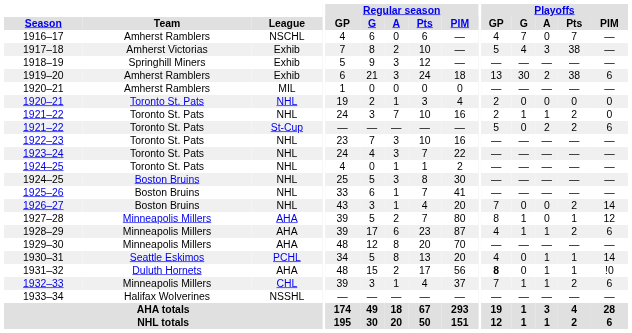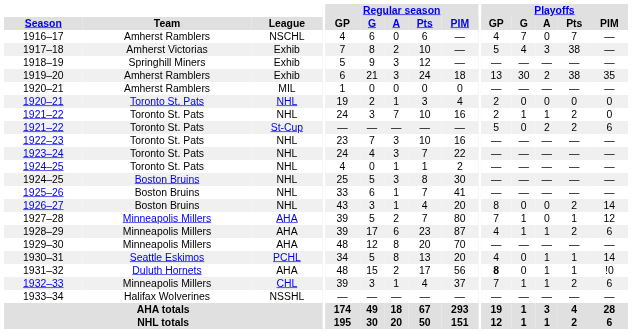 <table border="0" cellpadding="1" cellspacing="0" style="text-align:center; width:60em">
 <tr bgcolor="#e0e0e0">
 <th colspan="3" bgcolor="#ffffff"></th>
 <th rowspan="100" bgcolor="#ffffff"></th>
 <th colspan="5"><a href='#'>Regular season</a></th>
 <th rowspan="100" bgcolor="#ffffff"></th>
 <th colspan="5"><a href='#'>Playoffs</a></th>
 </tr>
 <tr bgcolor="#e0e0e0">
 <th><a href='#'>Season</a></th>
 <th>Team</th>
 <th>League</th>
 <th>GP</th>
 <th><a href='#'>G</a></th>
 <th><a href='#'>A</a></th>
 <th><a href='#'>Pts</a></th>
 <th><a href='#'>PIM</a></th>
 <th>GP</th>
 <th>G</th>
 <th>A</th>
 <th>Pts</th>
 <th>PIM</th>
 </tr>
 <tr>
 <td>1916–17</td>
 <td>Amherst Ramblers</td>
 <td>NSCHL</td>
 <td>4</td>
 <td>6</td>
 <td>0</td>
 <td>6</td>
 <td>—</td>
 <td>4</td>
 <td>7</td>
 <td>0</td>
 <td>7</td>
 <td>—</td>
 </tr>
 <tr bgcolor="#f0f0f0">
 <td>1917–18</td>
 <td>Amherst Victorias</td>
 <td>Exhib</td>
 <td>7</td>
 <td>8</td>
 <td>2</td>
 <td>10</td>
 <td>—</td>
 <td>5</td>
 <td>4</td>
 <td>3</td>
 <td>38</td>
 <td>—</td>
 </tr>
 <tr>
 <td>1918–19</td>
 <td>Springhill Miners</td>
 <td>Exhib</td>
 <td>5</td>
 <td>9</td>
 <td>3</td>
 <td>12</td>
 <td>—</td>
 <td>—</td>
 <td>—</td>
 <td>—</td>
 <td>—</td>
 <td>—</td>
 </tr>
 <tr bgcolor="#f0f0f0">
 <td>1919–20</td>
 <td>Amherst Ramblers</td>
 <td>Exhib</td>
 <td>6</td>
 <td>21</td>
 <td>3</td>
 <td>24</td>
 <td>18</td>
 <td>13</td>
 <td>30</td>
 <td>2</td>
 <td>38</td>
-<td>6</td>
+<td>35</td>
 </tr>
 <tr>
 <td>1920–21</td>
 <td>Amherst Ramblers</td>
 <td>MIL</td>
 <td>1</td>
 <td>0</td>
 <td>0</td>
 <td>0</td>
 <td>0</td>
 <td>—</td>
 <td>—</td>
 <td>—</td>
 <td>—</td>
 <td>—</td>
 </tr>
 <tr bgcolor="#f0f0f0">
 <td><a href='#'>1920–21</a></td>
 <td><a href='#'>Toronto St. Pats</a></td>
 <td><a href='#'>NHL</a></td>
 <td>19</td>
 <td>2</td>
 <td>1</td>
 <td>3</td>
 <td>4</td>
 <td>2</td>
 <td>0</td>
 <td>0</td>
 <td>0</td>
 <td>0</td>
 </tr>
 <tr>
 <td><a href='#'>1921–22</a></td>
 <td>Toronto St. Pats</td>
 <td>NHL</td>
 <td>24</td>
 <td>3</td>
 <td>7</td>
 <td>10</td>
 <td>16</td>
 <td>2</td>
 <td>1</td>
 <td>1</td>
 <td>2</td>
 <td>0</td>
 </tr>
 <tr bgcolor="#f0f0f0">
 <td><a href='#'>1921–22</a></td>
 <td>Toronto St. Pats</td>
 <td><a href='#'>St-Cup</a></td>
 <td>—</td>
 <td>—</td>
 <td>—</td>
 <td>—</td>
 <td>—</td>
 <td>5</td>
 <td>0</td>
 <td>2</td>
 <td>2</td>
 <td>6</td>
 </tr>
 <tr>
 <td><a href='#'>1922–23</a></td>
 <td>Toronto St. Pats</td>
 <td>NHL</td>
 <td>23</td>
 <td>7</td>
 <td>3</td>
 <td>10</td>
 <td>16</td>
 <td>—</td>
 <td>—</td>
 <td>—</td>
 <td>—</td>
 <td>—</td>
 </tr>
 <tr bgcolor="#f0f0f0">
 <td><a href='#'>1923–24</a></td>
 <td>Toronto St. Pats</td>
 <td>NHL</td>
 <td>24</td>
 <td>4</td>
 <td>3</td>
 <td>7</td>
 <td>22</td>
 <td>—</td>
 <td>—</td>
 <td>—</td>
 <td>—</td>
 <td>—</td>
 </tr>
 <tr>
 <td><a href='#'>1924–25</a></td>
 <td>Toronto St. Pats</td>
 <td>NHL</td>
 <td>4</td>
 <td>0</td>
 <td>1</td>
 <td>1</td>
 <td>2</td>
 <td>—</td>
 <td>—</td>
 <td>—</td>
 <td>—</td>
 <td>—</td>
 </tr>
 <tr bgcolor="#f0f0f0">
 <td>1924–25</td>
 <td><a href='#'>Boston Bruins</a></td>
 <td>NHL</td>
 <td>25</td>
 <td>5</td>
 <td>3</td>
 <td>8</td>
 <td>30</td>
 <td>—</td>
 <td>—</td>
 <td>—</td>
 <td>—</td>
 <td>—</td>
 </tr>
 <tr>
 <td><a href='#'>1925–26</a></td>
 <td>Boston Bruins</td>
 <td>NHL</td>
 <td>33</td>
 <td>6</td>
 <td>1</td>
 <td>7</td>
 <td>41</td>
 <td>—</td>
 <td>—</td>
 <td>—</td>
 <td>—</td>
 <td>—</td>
 </tr>
 <tr bgcolor="#f0f0f0">
 <td><a href='#'>1926–27</a></td>
 <td>Boston Bruins</td>
 <td>NHL</td>
 <td>43</td>
 <td>3</td>
 <td>1</td>
 <td>4</td>
 <td>20</td>
-<td>7</td>
+<td>8</td>
 <td>0</td>
 <td>0</td>
 <td>2</td>
 <td>14</td>
 </tr>
 <tr>
 <td>1927–28</td>
 <td><a href='#'>Minneapolis Millers</a></td>
 <td><a href='#'>AHA</a></td>
 <td>39</td>
 <td>5</td>
 <td>2</td>
 <td>7</td>
 <td>80</td>
-<td>8</td>
+<td>7</td>
 <td>1</td>
 <td>0</td>
 <td>1</td>
 <td>12</td>
 </tr>
 <tr bgcolor="#f0f0f0">
 <td>1928–29</td>
 <td>Minneapolis Millers</td>
 <td>AHA</td>
 <td>39</td>
 <td>17</td>
 <td>6</td>
 <td>23</td>
 <td>87</td>
 <td>4</td>
 <td>1</td>
 <td>1</td>
 <td>2</td>
 <td>6</td>
 </tr>
 <tr>
 <td>1929–30</td>
 <td>Minneapolis Millers</td>
 <td>AHA</td>
 <td>48</td>
 <td>12</td>
 <td>8</td>
 <td>20</td>
 <td>70</td>
 <td>—</td>
 <td>—</td>
 <td>—</td>
 <td>—</td>
 <td>—</td>
 </tr>
 <tr bgcolor="#f0f0f0">
 <td>1930–31</td>
 <td><a href='#'>Seattle Eskimos</a></td>
 <td><a href='#'>PCHL</a></td>
 <td>34</td>
 <td>5</td>
 <td>8</td>
 <td>13</td>
 <td>20</td>
 <td>4</td>
 <td>0</td>
 <td>1</td>
 <td>1</td>
 <td>14</td>
 </tr>
 <tr>
 <td>1931–32</td>
 <td><a href='#'>Duluth Hornets</a></td>
 <td>AHA</td>
 <td>48</td>
 <td>15</td>
 <td>2</td>
 <td>17</td>
 <td>56</td>
 <td><strong>8</strong></td>
 <td>0</td>
 <td>1</td>
 <td>1</td>
 <td>!0</td>
 </tr>
 <tr bgcolor="#f0f0f0">
 <td><a href='#'>1932–33</a></td>
 <td>Minneapolis Millers</td>
 <td><a href='#'>CHL</a></td>
 <td>39</td>
 <td>3</td>
 <td>1</td>
 <td>4</td>
 <td>37</td>
 <td>7</td>
 <td>1</td>
 <td>1</td>
 <td>2</td>
 <td>6</td>
 </tr>
 <tr>
 <td>1933–34</td>
 <td>Halifax Wolverines</td>
 <td>NSSHL</td>
 <td>—</td>
 <td>—</td>
 <td>—</td>
 <td>—</td>
 <td>—</td>
 <td>—</td>
 <td>—</td>
 <td>—</td>
 <td>—</td>
 <td>—</td>
 </tr>
 <tr bgcolor="#e0e0e0">
 <th colspan="3">AHA totals</th>
 <th>174</th>
 <th>49</th>
 <th>18</th>
 <th>67</th>
 <th>293</th>
 <th>19</th>
 <th>1</th>
 <th>3</th>
 <th>4</th>
 <th>28</th>
 </tr>
 <tr bgcolor="#e0e0e0">
 <th colspan="3">NHL totals</th>
 <th>195</th>
 <th>30</th>
 <th>20</th>
 <th>50</th>
 <th>151</th>
 <th>12</th>
 <th>1</th>
 <th>1</th>
 <th>2</th>
 <th>6</th>
 </tr>
 </table>
